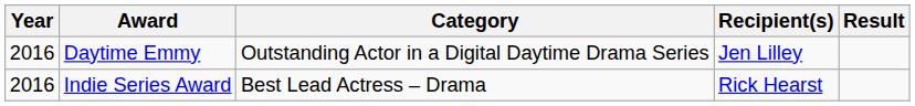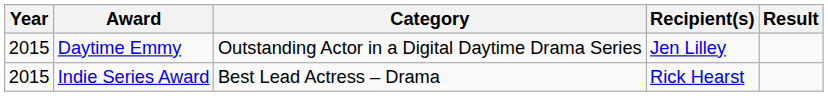 <table class="wikitable">
 <tr>
 <th>Year</th>
 <th>Award</th>
 <th>Category</th>
 <th>Recipient(s)</th>
 <th>Result</th>
 </tr>
 <tr>
-<td>2016</td>
+<td>2015</td>
 <td><a href='#'>Daytime Emmy</a></td>
 <td>Outstanding Actor in a Digital Daytime Drama Series</td>
 <td><a href='#'>Jen Lilley</a></td>
 <td></td>
 </tr>
 <tr>
-<td>2016</td>
+<td>2015</td>
 <td><a href='#'>Indie Series Award</a></td>
 <td>Best Lead Actress – Drama</td>
 <td><a href='#'>Rick Hearst</a></td>
 <td></td>
 </tr>
 </table>
